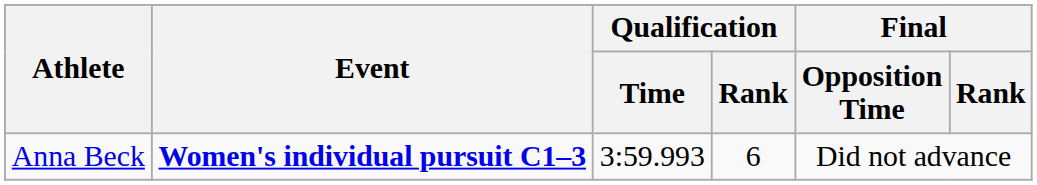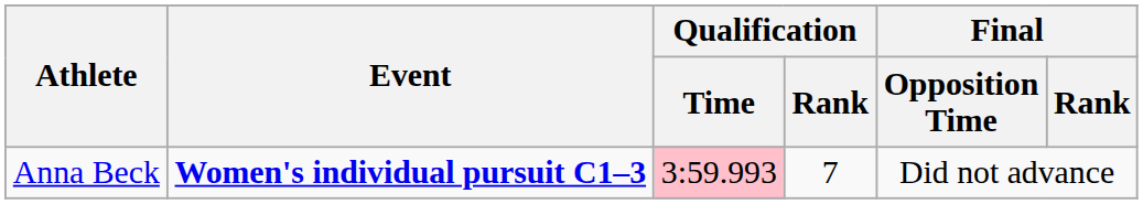 <table class=wikitable>
 <tr>
 <th rowspan=2>Athlete</th>
 <th rowspan=2>Event</th>
 <th colspan=2>Qualification</th>
 <th colspan=2>Final</th>
 </tr>
 <tr>
 <th>Time</th>
 <th>Rank</th>
 <th>Opposition<br>Time</th>
 <th>Rank</th>
 </tr>
 <tr align=center>
 <td align=left><a href='#'>Anna Beck</a></td>
 <td align=left><strong><a href='#'>Women's individual pursuit C1–3</a></strong></td>
-<td>3:59.993</td>
-<td>6</td>
+<td style="background: pink;">3:59.993</td>
+<td>7</td>
 <td colspan=2>Did not advance</td>
 </tr>
 </table>
